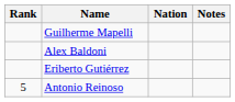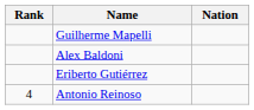 <table class="wikitable sortable" style="text-align:center" width=50%>
 <tr>
 <th>Rank</th>
 <th>Name</th>
 <th>Nation</th>
-<th>Notes</th>
 </tr>
 <tr>
 <td></td>
 <td align=left><a href='#'>Guilherme Mapelli</a></td>
 <td align=left></td>
-<td></td>
 </tr>
 <tr>
 <td></td>
 <td align=left><a href='#'>Alex Baldoni</a></td>
 <td align=left></td>
-<td></td>
 </tr>
 <tr>
 <td></td>
 <td align=left><a href='#'>Eriberto Gutiérrez</a></td>
 <td align=left></td>
-<td></td>
 </tr>
 <tr>
-<td>5</td>
+<td>4</td>
 <td align=left><a href='#'>Antonio Reinoso</a></td>
 <td align=left></td>
-<td></td>
 </tr>
 </table>
